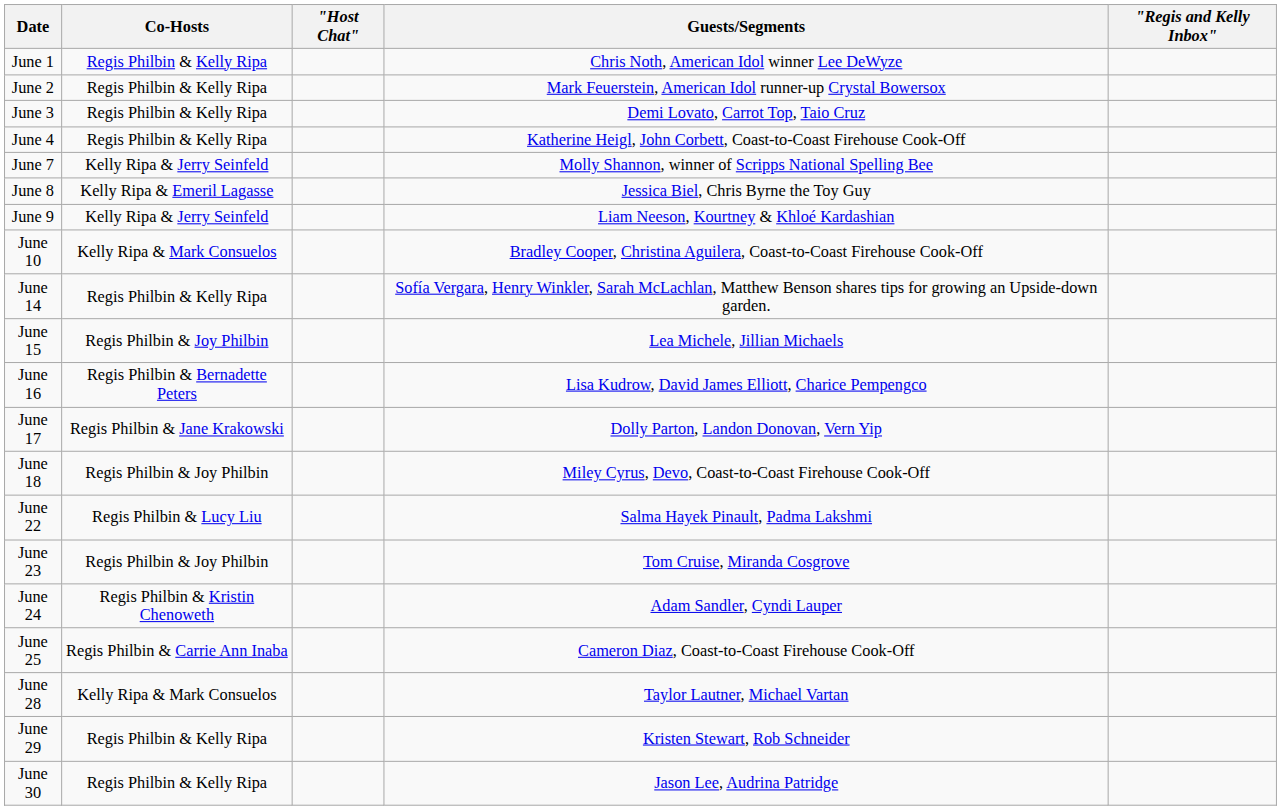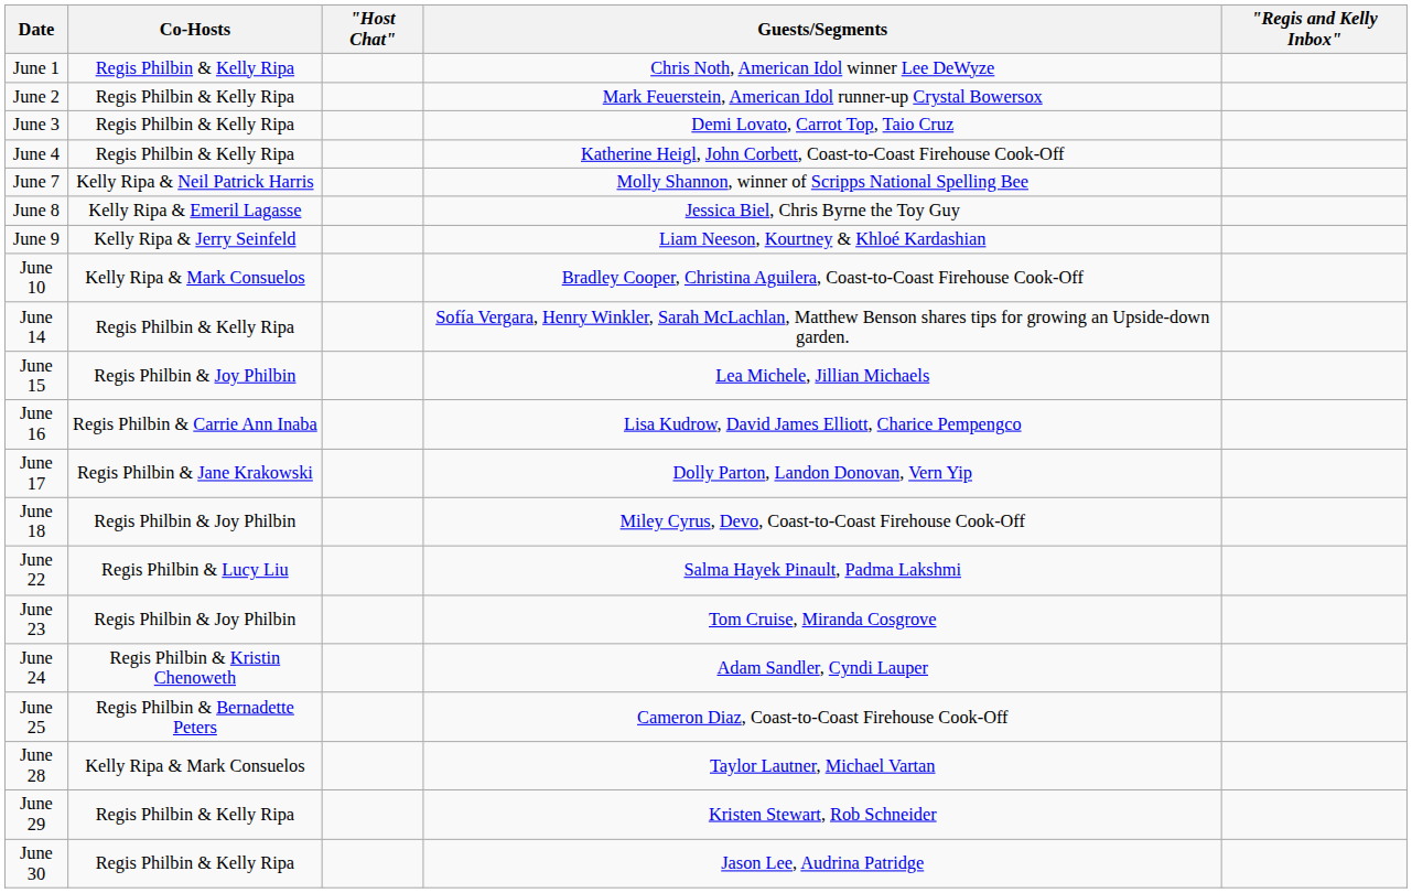 <table class="wikitable sortable" border="1" style="text-align:center">
 <tr>
 <th>Date</th>
 <th>Co-Hosts</th>
 <th><em>"Host Chat"</em></th>
 <th>Guests/Segments</th>
 <th><em>"Regis and Kelly Inbox"</em></th>
 </tr>
 <tr>
 <td>June 1</td>
 <td><a href='#'>Regis Philbin</a> & <a href='#'>Kelly Ripa</a></td>
 <td></td>
 <td><a href='#'>Chris Noth</a>, <a href='#'>American Idol</a> winner <a href='#'>Lee DeWyze</a></td>
 <td></td>
 </tr>
 <tr>
 <td>June 2</td>
 <td>Regis Philbin & Kelly Ripa</td>
 <td></td>
 <td><a href='#'>Mark Feuerstein</a>, <a href='#'>American Idol</a> runner-up <a href='#'>Crystal Bowersox</a></td>
 <td></td>
 </tr>
 <tr>
 <td>June 3</td>
 <td>Regis Philbin & Kelly Ripa</td>
 <td></td>
 <td><a href='#'>Demi Lovato</a>, <a href='#'>Carrot Top</a>, <a href='#'>Taio Cruz</a></td>
 <td></td>
 </tr>
 <tr>
 <td>June 4</td>
 <td>Regis Philbin & Kelly Ripa</td>
 <td></td>
 <td><a href='#'>Katherine Heigl</a>, <a href='#'>John Corbett</a>, Coast-to-Coast Firehouse Cook-Off</td>
 <td></td>
 </tr>
 <tr>
 <td>June 7</td>
-<td>Kelly Ripa & <a href='#'>Jerry Seinfeld</a></td>
+<td>Kelly Ripa & <a href='#'>Neil Patrick Harris</a></td>
 <td></td>
 <td><a href='#'>Molly Shannon</a>, winner of <a href='#'>Scripps National Spelling Bee</a></td>
 <td></td>
 </tr>
 <tr>
 <td>June 8</td>
 <td>Kelly Ripa & <a href='#'>Emeril Lagasse</a></td>
 <td></td>
 <td><a href='#'>Jessica Biel</a>, Chris Byrne the Toy Guy</td>
 <td></td>
 </tr>
 <tr>
 <td>June 9</td>
 <td>Kelly Ripa & <a href='#'>Jerry Seinfeld</a></td>
 <td></td>
 <td><a href='#'>Liam Neeson</a>, <a href='#'>Kourtney</a> & <a href='#'>Khloé Kardashian</a></td>
 <td></td>
 </tr>
 <tr>
 <td>June 10</td>
 <td>Kelly Ripa & <a href='#'>Mark Consuelos</a></td>
 <td></td>
 <td><a href='#'>Bradley Cooper</a>, <a href='#'>Christina Aguilera</a>, Coast-to-Coast Firehouse Cook-Off</td>
 <td></td>
 </tr>
 <tr>
 <td>June 14</td>
 <td>Regis Philbin & Kelly Ripa</td>
 <td></td>
 <td><a href='#'>Sofía Vergara</a>, <a href='#'>Henry Winkler</a>, <a href='#'>Sarah McLachlan</a>, Matthew Benson shares tips for growing an Upside-down garden.</td>
 <td></td>
 </tr>
 <tr>
 <td>June 15</td>
 <td>Regis Philbin & <a href='#'>Joy Philbin</a></td>
 <td></td>
 <td><a href='#'>Lea Michele</a>, <a href='#'>Jillian Michaels</a></td>
 <td></td>
 </tr>
 <tr>
 <td>June 16</td>
-<td>Regis Philbin & <a href='#'>Bernadette Peters</a></td>
+<td>Regis Philbin & <a href='#'>Carrie Ann Inaba</a></td>
 <td></td>
 <td><a href='#'>Lisa Kudrow</a>, <a href='#'>David James Elliott</a>, <a href='#'>Charice Pempengco</a></td>
 <td></td>
 </tr>
 <tr>
 <td>June 17</td>
 <td>Regis Philbin & <a href='#'>Jane Krakowski</a></td>
 <td></td>
 <td><a href='#'>Dolly Parton</a>, <a href='#'>Landon Donovan</a>, <a href='#'>Vern Yip</a></td>
 <td></td>
 </tr>
 <tr>
 <td>June 18</td>
 <td>Regis Philbin & Joy Philbin</td>
 <td></td>
 <td><a href='#'>Miley Cyrus</a>, <a href='#'>Devo</a>, Coast-to-Coast Firehouse Cook-Off</td>
 <td></td>
 </tr>
 <tr>
 <td>June 22</td>
 <td>Regis Philbin & <a href='#'>Lucy Liu</a></td>
 <td></td>
 <td><a href='#'>Salma Hayek Pinault</a>, <a href='#'>Padma Lakshmi</a></td>
 <td></td>
 </tr>
 <tr>
 <td>June 23</td>
 <td>Regis Philbin & Joy Philbin</td>
 <td></td>
 <td><a href='#'>Tom Cruise</a>, <a href='#'>Miranda Cosgrove</a></td>
 <td></td>
 </tr>
 <tr>
 <td>June 24</td>
 <td>Regis Philbin & <a href='#'>Kristin Chenoweth</a></td>
 <td></td>
 <td><a href='#'>Adam Sandler</a>, <a href='#'>Cyndi Lauper</a></td>
 <td></td>
 </tr>
 <tr>
 <td>June 25</td>
-<td>Regis Philbin & <a href='#'>Carrie Ann Inaba</a></td>
+<td>Regis Philbin & <a href='#'>Bernadette Peters</a></td>
 <td></td>
 <td><a href='#'>Cameron Diaz</a>, Coast-to-Coast Firehouse Cook-Off</td>
 <td></td>
 </tr>
 <tr>
 <td>June 28</td>
 <td>Kelly Ripa & Mark Consuelos</td>
 <td></td>
 <td><a href='#'>Taylor Lautner</a>, <a href='#'>Michael Vartan</a></td>
 <td></td>
 </tr>
 <tr>
 <td>June 29</td>
 <td>Regis Philbin & Kelly Ripa</td>
 <td></td>
 <td><a href='#'>Kristen Stewart</a>, <a href='#'>Rob Schneider</a></td>
 <td></td>
 </tr>
 <tr>
 <td>June 30</td>
 <td>Regis Philbin & Kelly Ripa</td>
 <td></td>
 <td><a href='#'>Jason Lee</a>, <a href='#'>Audrina Patridge</a></td>
 <td></td>
 </tr>
 </table>
